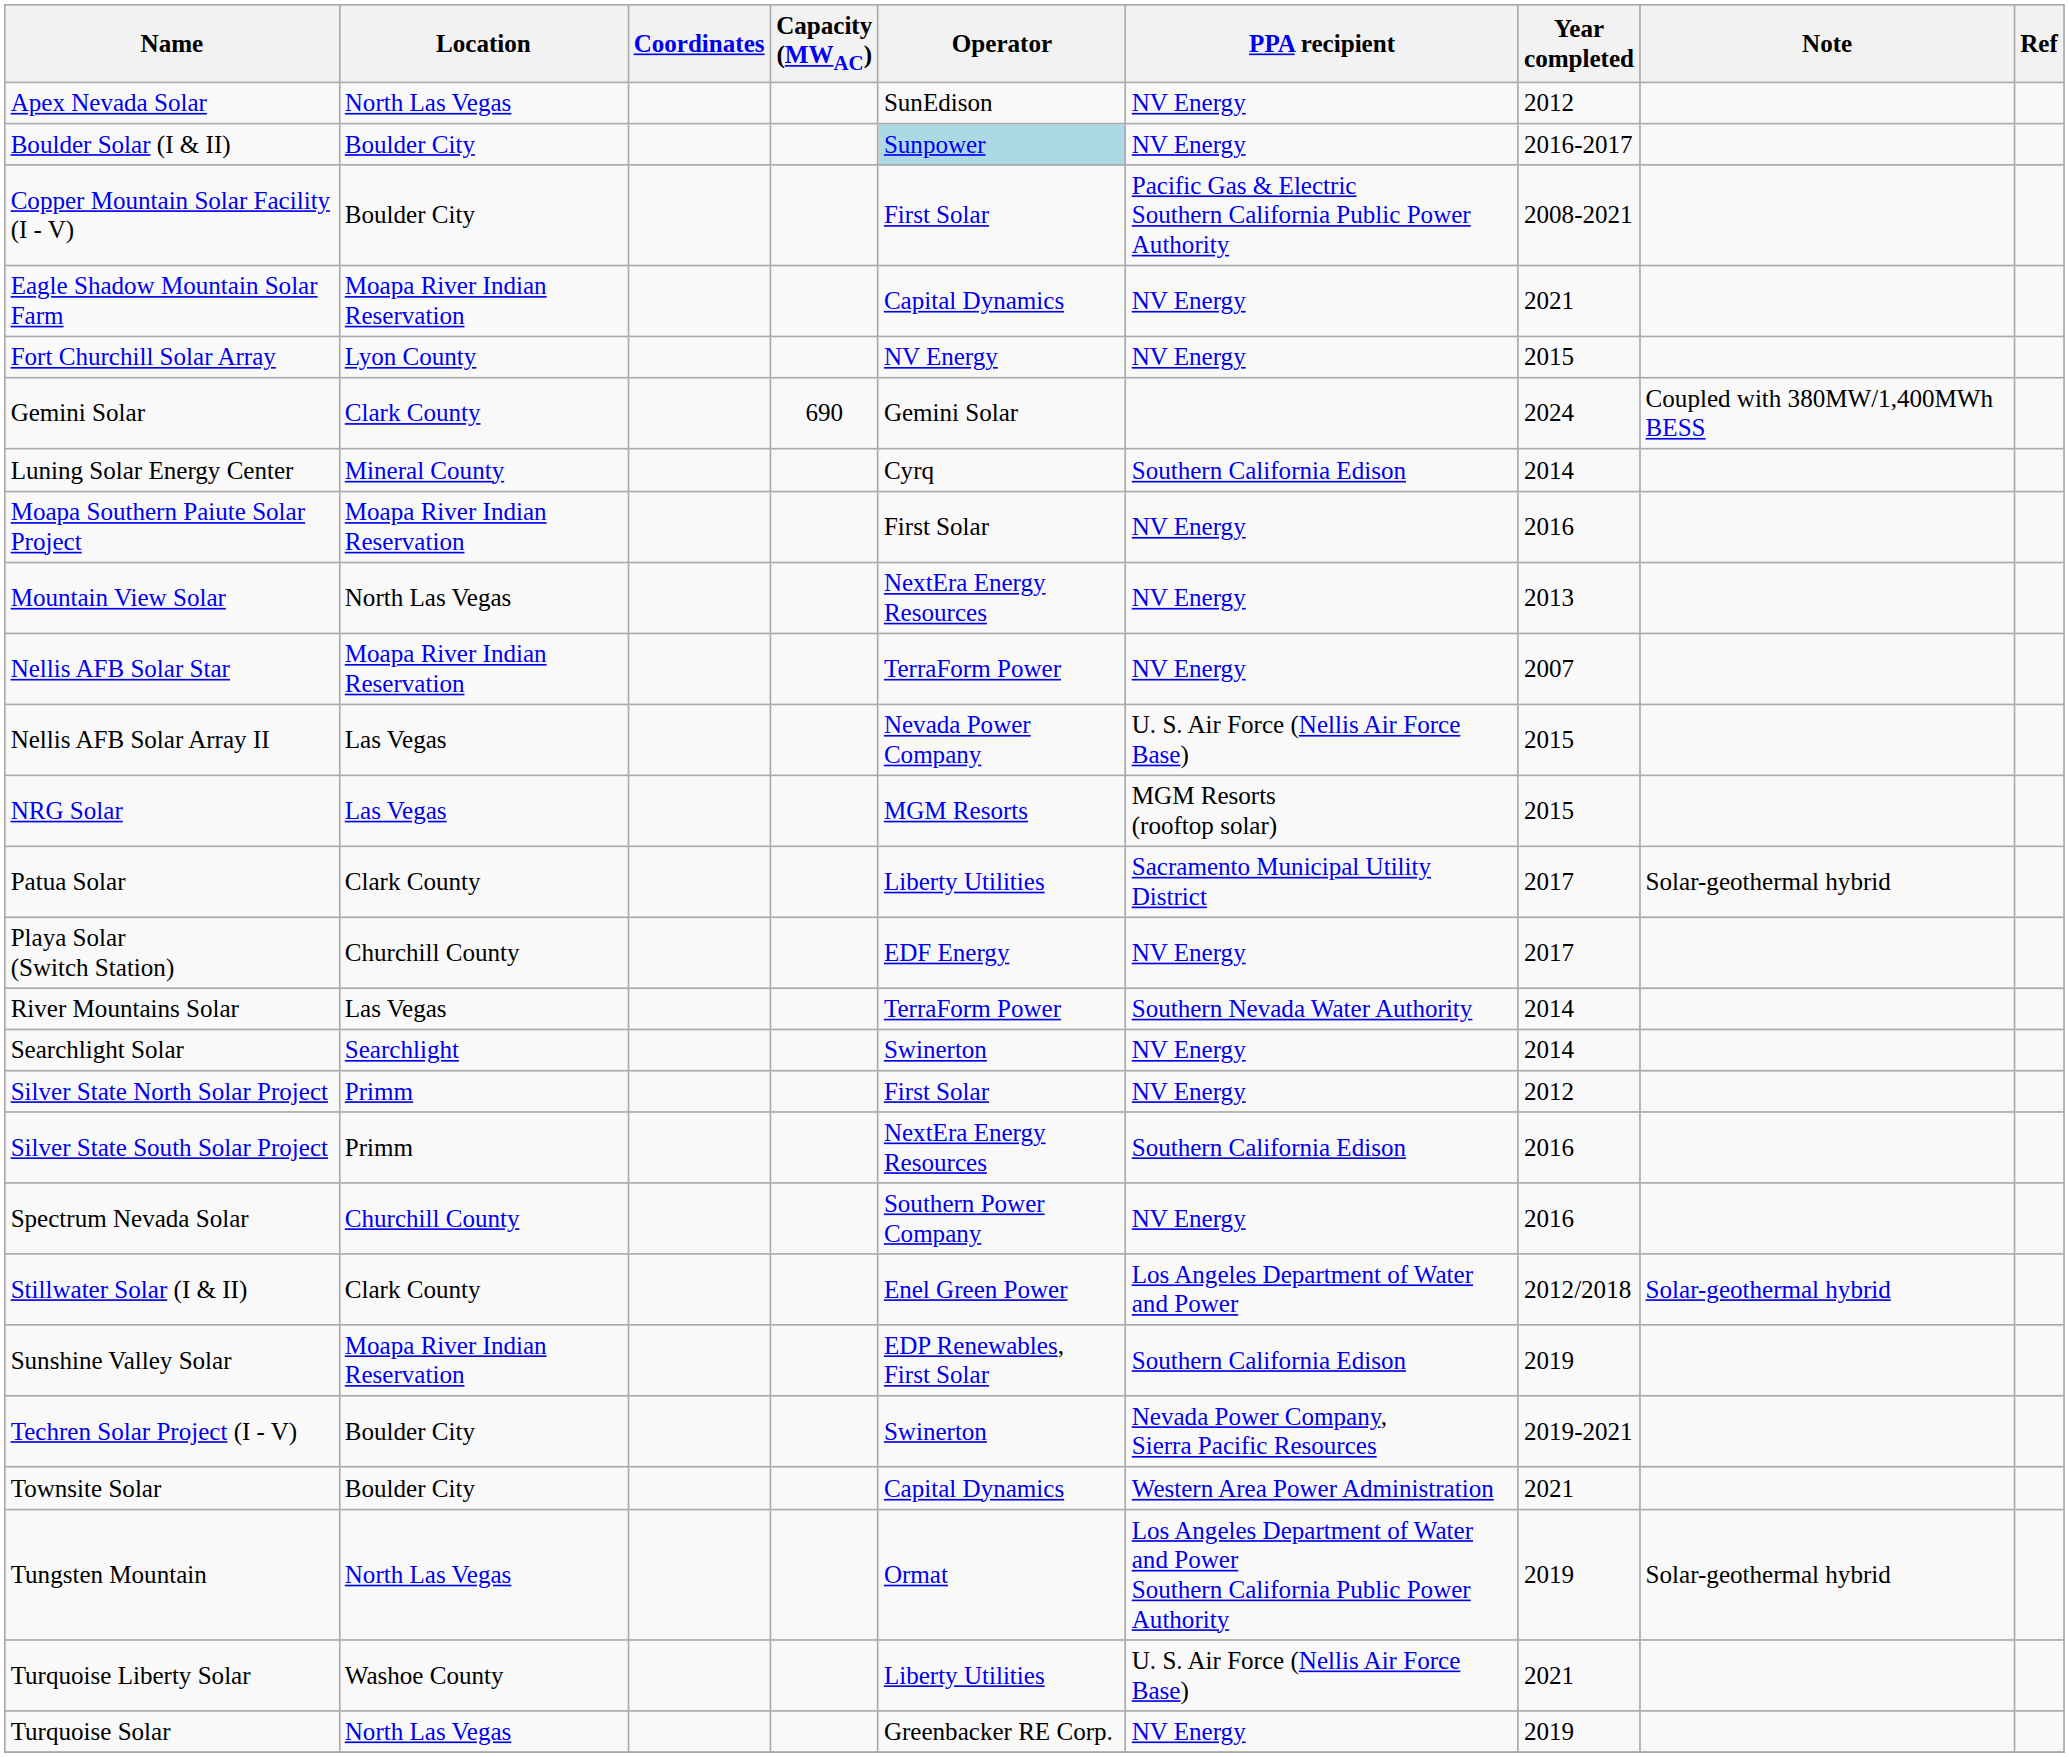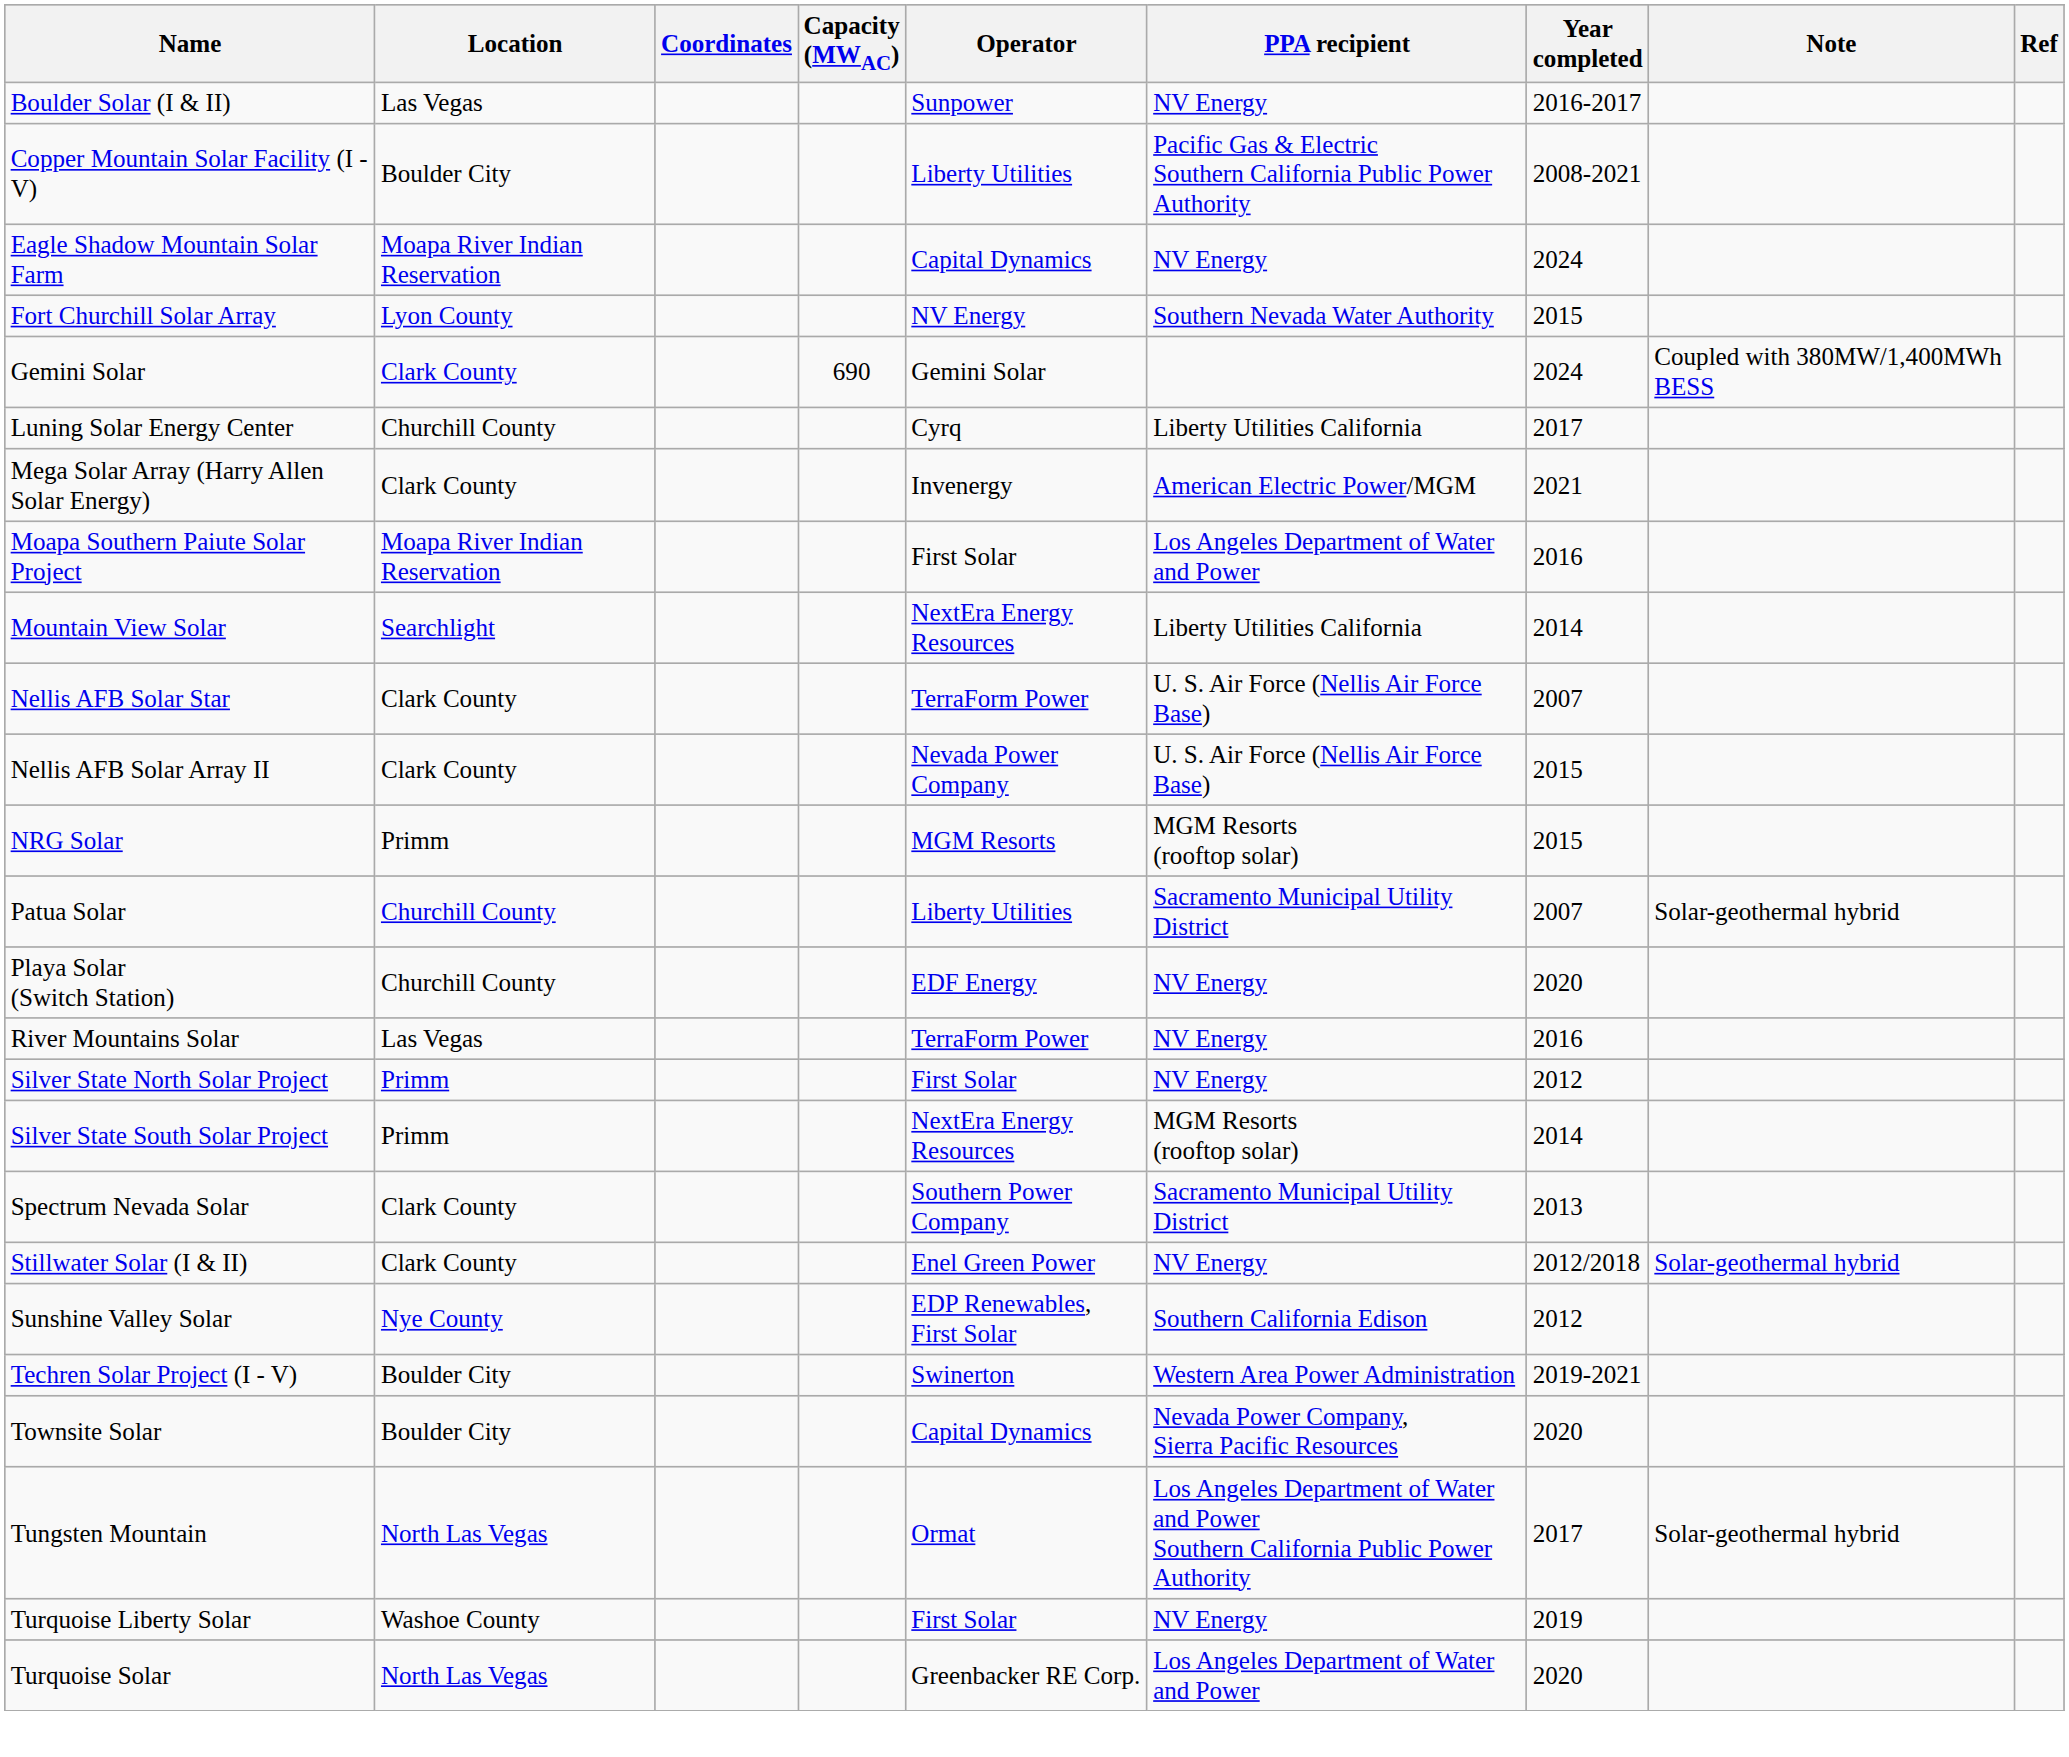 <table class="wikitable sortable" style="font-size:95%;">
 <tr>
 <th>Name</th>
 <th>Location</th>
 <th><a href='#'>Coordinates</a></th>
 <th>Capacity<br>(<a href='#'>MW<sub>AC</sub></a>)</th>
 <th>Operator</th>
 <th><a href='#'>PPA</a> recipient</th>
 <th>Year<br>completed</th>
 <th class=unsortable>Note</th>
 <th class=unsortable>Ref</th>
 </tr>
 <tr>
-<td><a href='#'>Apex Nevada Solar</a></td>
-<td><a href='#'>North Las Vegas</a></td>
+<td><a href='#'>Boulder Solar</a> (I & II)</td>
+<td>Las Vegas</td>
 <td></td>
 <td align=center></td>
-<td>SunEdison</td>
-<td><a href='#'>NV Energy</a></td>
-<td>2012</td>
-<td></td>
-<td></td>
-</tr>
-<tr>
-<td><a href='#'>Boulder Solar</a> (I & II)</td>
-<td><a href='#'>Boulder City</a></td>
-<td></td>
-<td align=center></td>
-<td style="background: lightblue;"><a href='#'>Sunpower</a></td>
+<td><a href='#'>Sunpower</a></td>
 <td><a href='#'>NV Energy</a></td>
 <td>2016-2017</td>
 <td></td>
 <td></td>
 </tr>
 <tr>
 <td><a href='#'>Copper Mountain Solar Facility</a> (I - V)</td>
 <td>Boulder City</td>
 <td></td>
 <td align=center></td>
-<td><a href='#'>First Solar</a></td>
+<td><a href='#'>Liberty Utilities</a></td>
 <td><a href='#'>Pacific Gas & Electric</a><br><a href='#'>Southern California Public Power Authority</a></td>
 <td>2008-2021</td>
 <td></td>
 <td></td>
 </tr>
 <tr>
 <td><a href='#'>Eagle Shadow Mountain Solar Farm</a></td>
 <td><a href='#'>Moapa River Indian Reservation</a></td>
 <td></td>
 <td align=center></td>
 <td><a href='#'>Capital Dynamics</a></td>
 <td><a href='#'>NV Energy</a></td>
-<td>2021</td>
+<td>2024</td>
 <td></td>
 <td></td>
 </tr>
 <tr>
 <td><a href='#'>Fort Churchill Solar Array</a></td>
 <td><a href='#'>Lyon County</a></td>
 <td></td>
 <td align=center></td>
 <td><a href='#'>NV Energy</a></td>
-<td><a href='#'>NV Energy</a></td>
+<td><a href='#'>Southern Nevada Water Authority</a></td>
 <td>2015</td>
 <td></td>
 <td></td>
 </tr>
 <tr>
 <td>Gemini Solar</td>
 <td><a href='#'>Clark County</a></td>
 <td></td>
 <td align=center>690</td>
 <td>Gemini Solar</td>
 <td></td>
 <td>2024</td>
 <td>Coupled with  380MW/1,400MWh <a href='#'>BESS</a></td>
 <td></td>
 </tr>
 <tr>
 <td>Luning Solar Energy Center</td>
-<td><a href='#'>Mineral County</a></td>
+<td>Churchill County</td>
 <td></td>
 <td align=center></td>
 <td>Cyrq</td>
-<td><a href='#'>Southern California Edison</a></td>
-<td>2014</td>
+<td>Liberty Utilities California</td>
+<td>2017</td>
+<td></td>
+<td></td>
+</tr>
+<tr>
+<td>Mega Solar Array (Harry Allen Solar Energy)</td>
+<td>Clark County</td>
+<td></td>
+<td align=center></td>
+<td>Invenergy</td>
+<td><a href='#'>American Electric Power</a>/MGM</td>
+<td>2021</td>
 <td></td>
 <td></td>
 </tr>
 <tr>
 <td><a href='#'>Moapa Southern Paiute Solar Project</a></td>
 <td><a href='#'>Moapa River Indian Reservation</a></td>
 <td></td>
 <td align=center></td>
 <td>First Solar</td>
-<td><a href='#'>NV Energy</a></td>
+<td><a href='#'>Los Angeles Department of Water and Power</a></td>
 <td>2016</td>
 <td></td>
 <td></td>
 </tr>
 <tr>
 <td><a href='#'>Mountain View Solar</a></td>
-<td>North Las Vegas</td>
+<td><a href='#'>Searchlight</a></td>
 <td></td>
 <td align=center></td>
 <td><a href='#'>NextEra Energy Resources</a></td>
-<td><a href='#'>NV Energy</a></td>
-<td>2013</td>
+<td>Liberty Utilities California</td>
+<td>2014</td>
 <td></td>
 <td></td>
 </tr>
 <tr>
 <td><a href='#'>Nellis AFB Solar Star</a></td>
-<td><a href='#'>Moapa River Indian Reservation</a></td>
+<td>Clark County</td>
 <td></td>
 <td align=center></td>
 <td><a href='#'>TerraForm Power</a></td>
-<td><a href='#'>NV Energy</a></td>
+<td>U. S. Air Force (<a href='#'>Nellis Air Force Base</a>)</td>
 <td>2007</td>
 <td></td>
 <td></td>
 </tr>
 <tr>
 <td>Nellis AFB Solar Array II</td>
-<td>Las Vegas</td>
+<td>Clark County</td>
 <td></td>
 <td align=center></td>
 <td><a href='#'>Nevada Power Company</a></td>
 <td>U. S. Air Force (<a href='#'>Nellis Air Force Base</a>)</td>
 <td>2015</td>
 <td></td>
 <td></td>
 </tr>
 <tr>
 <td><a href='#'>NRG Solar</a></td>
-<td><a href='#'>Las Vegas</a></td>
+<td>Primm</td>
 <td></td>
 <td align=center></td>
 <td><a href='#'>MGM Resorts</a></td>
 <td>MGM Resorts<br>(rooftop solar)</td>
 <td>2015</td>
 <td></td>
 <td></td>
 </tr>
 <tr>
 <td>Patua Solar</td>
-<td>Clark County</td>
+<td><a href='#'>Churchill County</a></td>
 <td></td>
 <td align=center></td>
 <td><a href='#'>Liberty Utilities</a></td>
 <td><a href='#'>Sacramento Municipal Utility District</a></td>
-<td>2017</td>
+<td>2007</td>
 <td>Solar-geothermal hybrid</td>
 <td></td>
 </tr>
 <tr>
 <td>Playa Solar<br>(Switch Station)</td>
 <td>Churchill County</td>
 <td></td>
 <td align=center></td>
 <td><a href='#'>EDF Energy</a></td>
 <td><a href='#'>NV Energy</a></td>
-<td>2017</td>
+<td>2020</td>
 <td></td>
 <td></td>
 </tr>
 <tr>
 <td>River Mountains Solar</td>
 <td>Las Vegas</td>
 <td></td>
 <td align=center></td>
 <td><a href='#'>TerraForm Power</a></td>
-<td><a href='#'>Southern Nevada Water Authority</a></td>
-<td>2014</td>
-<td></td>
-<td></td>
-</tr>
-<tr>
-<td>Searchlight Solar</td>
-<td><a href='#'>Searchlight</a></td>
-<td></td>
-<td align=center></td>
-<td><a href='#'>Swinerton</a></td>
 <td><a href='#'>NV Energy</a></td>
-<td>2014</td>
+<td>2016</td>
 <td></td>
 <td></td>
 </tr>
 <tr>
 <td><a href='#'>Silver State North Solar Project</a></td>
 <td><a href='#'>Primm</a></td>
 <td></td>
 <td align=center></td>
 <td><a href='#'>First Solar</a></td>
 <td><a href='#'>NV Energy</a></td>
 <td>2012</td>
 <td></td>
 <td></td>
 </tr>
 <tr>
 <td><a href='#'>Silver State South Solar Project</a></td>
 <td>Primm</td>
 <td></td>
 <td align=center></td>
 <td><a href='#'>NextEra Energy Resources</a></td>
-<td><a href='#'>Southern California Edison</a></td>
-<td>2016</td>
+<td>MGM Resorts<br>(rooftop solar)</td>
+<td>2014</td>
 <td></td>
 <td></td>
 </tr>
 <tr>
 <td>Spectrum Nevada Solar</td>
-<td><a href='#'>Churchill County</a></td>
+<td>Clark County</td>
 <td></td>
 <td align=center></td>
 <td><a href='#'>Southern Power Company</a></td>
-<td><a href='#'>NV Energy</a></td>
-<td>2016</td>
+<td><a href='#'>Sacramento Municipal Utility District</a></td>
+<td>2013</td>
 <td></td>
 <td></td>
 </tr>
 <tr>
 <td><a href='#'>Stillwater Solar</a> (I & II)</td>
 <td>Clark County</td>
 <td></td>
 <td align=center></td>
 <td><a href='#'>Enel Green Power</a></td>
-<td><a href='#'>Los Angeles Department of Water and Power</a></td>
+<td><a href='#'>NV Energy</a></td>
 <td>2012/2018</td>
 <td><a href='#'>Solar-geothermal hybrid</a></td>
 <td></td>
 </tr>
 <tr>
 <td>Sunshine Valley Solar</td>
-<td><a href='#'>Moapa River Indian Reservation</a></td>
+<td><a href='#'>Nye County</a></td>
 <td></td>
 <td align=center></td>
 <td><a href='#'>EDP Renewables</a>,<br><a href='#'>First Solar</a></td>
 <td><a href='#'>Southern California Edison</a></td>
-<td>2019</td>
+<td>2012</td>
 <td></td>
 <td></td>
 </tr>
 <tr>
 <td><a href='#'>Techren Solar Project</a> (I - V)</td>
 <td>Boulder City</td>
 <td></td>
 <td align=center></td>
 <td><a href='#'>Swinerton</a></td>
-<td><a href='#'>Nevada Power Company</a>,<br><a href='#'>Sierra Pacific Resources</a></td>
+<td><a href='#'>Western Area Power Administration</a></td>
 <td>2019-2021</td>
 <td></td>
 <td></td>
 </tr>
 <tr>
 <td>Townsite Solar</td>
 <td>Boulder City</td>
 <td></td>
 <td align=center></td>
 <td><a href='#'>Capital Dynamics</a></td>
-<td><a href='#'>Western Area Power Administration</a></td>
-<td>2021</td>
+<td><a href='#'>Nevada Power Company</a>,<br><a href='#'>Sierra Pacific Resources</a></td>
+<td>2020</td>
 <td></td>
 <td></td>
 </tr>
 <tr>
 <td>Tungsten Mountain</td>
 <td><a href='#'>North Las Vegas</a></td>
 <td></td>
 <td align=center></td>
 <td><a href='#'>Ormat</a></td>
 <td><a href='#'>Los Angeles Department of Water and Power</a><br><a href='#'>Southern California Public Power Authority</a></td>
-<td>2019</td>
+<td>2017</td>
 <td>Solar-geothermal hybrid</td>
 <td></td>
 </tr>
 <tr>
 <td>Turquoise Liberty Solar</td>
 <td>Washoe County</td>
 <td></td>
 <td align=center></td>
-<td><a href='#'>Liberty Utilities</a></td>
-<td>U. S. Air Force (<a href='#'>Nellis Air Force Base</a>)</td>
-<td>2021</td>
+<td><a href='#'>First Solar</a></td>
+<td><a href='#'>NV Energy</a></td>
+<td>2019</td>
 <td></td>
 <td></td>
 </tr>
 <tr>
 <td>Turquoise Solar</td>
 <td><a href='#'>North Las Vegas</a></td>
 <td></td>
 <td align=center></td>
 <td>Greenbacker RE Corp.</td>
-<td><a href='#'>NV Energy</a></td>
-<td>2019</td>
+<td><a href='#'>Los Angeles Department of Water and Power</a></td>
+<td>2020</td>
 <td></td>
 <td></td>
 </tr>
 <tr>
 </tr>
 </table>
